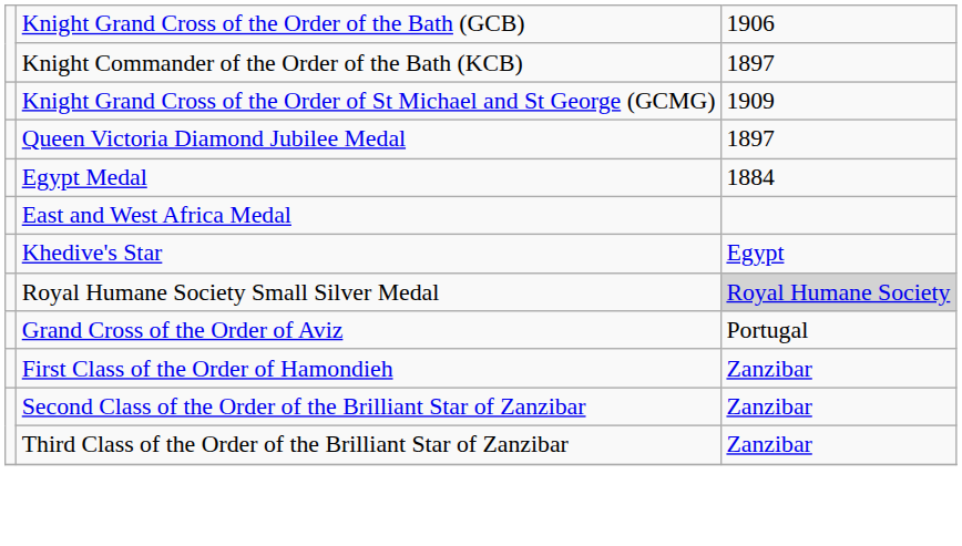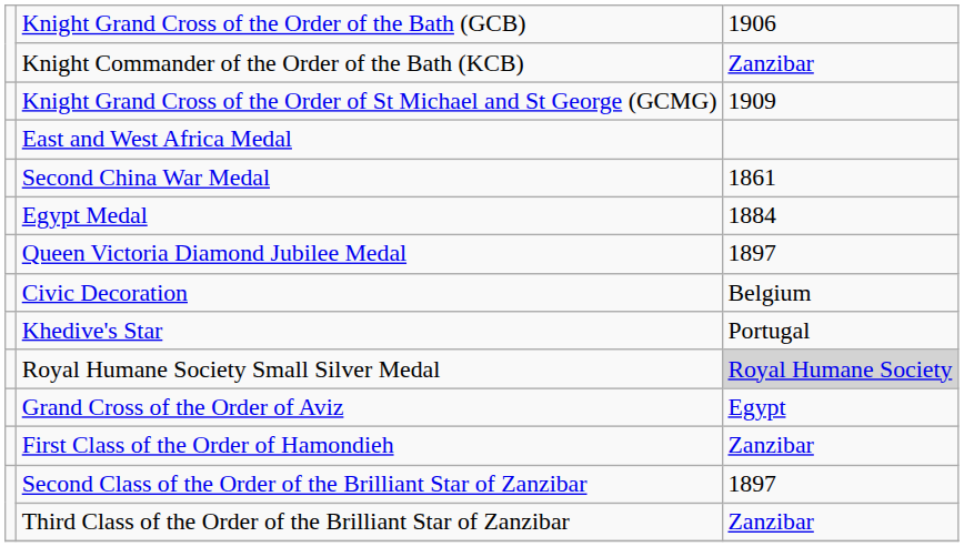 <table class="wikitable">
 <tr>
 <td rowspan=2></td>
 <td><a href='#'>Knight Grand Cross of the Order of the Bath</a> (GCB)</td>
 <td>1906</td>
 </tr>
 <tr>
 <td>Knight Commander of the Order of the Bath (KCB)</td>
-<td>1897</td>
+<td><a href='#'>Zanzibar</a></td>
 </tr>
 <tr>
 <td></td>
 <td><a href='#'>Knight Grand Cross of the Order of St Michael and St George</a> (GCMG)</td>
 <td>1909</td>
 </tr>
 <tr>
 <td></td>
-<td><a href='#'>Queen Victoria Diamond Jubilee Medal</a></td>
-<td>1897</td>
+<td><a href='#'>East and West Africa Medal</a></td>
+<td></td>
+</tr>
+<tr>
+<td></td>
+<td><a href='#'>Second China War Medal</a></td>
+<td>1861</td>
 </tr>
 <tr>
 <td></td>
 <td><a href='#'>Egypt Medal</a></td>
 <td>1884</td>
 </tr>
 <tr>
 <td></td>
-<td><a href='#'>East and West Africa Medal</a></td>
+<td><a href='#'>Queen Victoria Diamond Jubilee Medal</a></td>
+<td>1897</td>
+</tr>
+<tr>
 <td></td>
+<td><a href='#'>Civic Decoration</a></td>
+<td>Belgium</td>
 </tr>
 <tr>
 <td></td>
 <td><a href='#'>Khedive's Star</a></td>
-<td><a href='#'>Egypt</a></td>
+<td>Portugal</td>
 </tr>
 <tr>
 <td></td>
 <td>Royal Humane Society Small Silver Medal</td>
 <td style="background: lightgrey;"><a href='#'>Royal Humane Society</a></td>
 </tr>
 <tr>
 <td></td>
 <td><a href='#'>Grand Cross of the Order of Aviz</a></td>
-<td>Portugal</td>
+<td><a href='#'>Egypt</a></td>
 </tr>
 <tr>
 <td></td>
 <td><a href='#'>First Class of the Order of Hamondieh</a></td>
 <td><a href='#'>Zanzibar</a></td>
 </tr>
 <tr>
 <td rowspan=2></td>
 <td><a href='#'>Second Class of the Order of the Brilliant Star of Zanzibar</a></td>
-<td><a href='#'>Zanzibar</a></td>
+<td>1897</td>
 </tr>
 <tr>
 <td>Third Class of the Order of the Brilliant Star of Zanzibar</td>
 <td><a href='#'>Zanzibar</a></td>
 </tr>
 <tr>
 </tr>
 </table>
